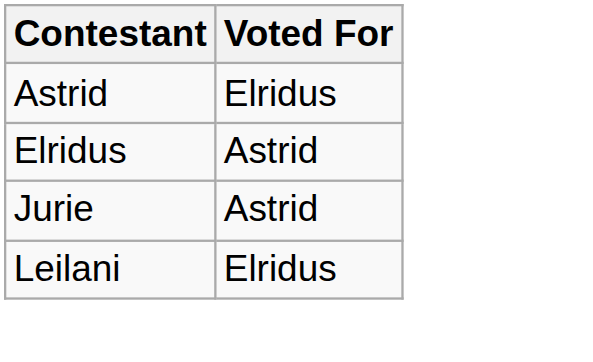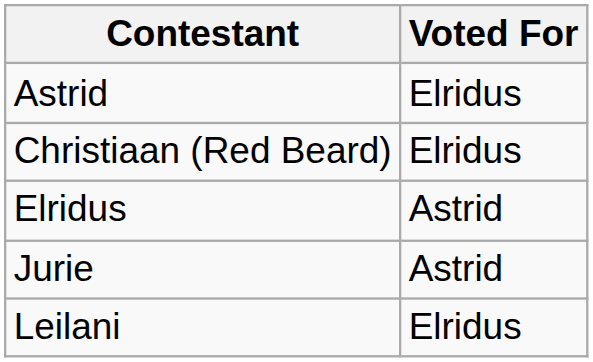 <table class="wikitable">
 <tr>
 <th>Contestant</th>
 <th>Voted For</th>
 </tr>
 <tr>
 <td>Astrid</td>
+<td>Elridus</td>
+</tr>
+<tr>
+<td>Christiaan (Red Beard)</td>
 <td>Elridus</td>
 </tr>
 <tr>
 <td>Elridus</td>
 <td>Astrid</td>
 </tr>
 <tr>
 <td>Jurie</td>
 <td>Astrid</td>
 </tr>
 <tr>
 <td>Leilani</td>
 <td>Elridus</td>
 </tr>
 </table>
